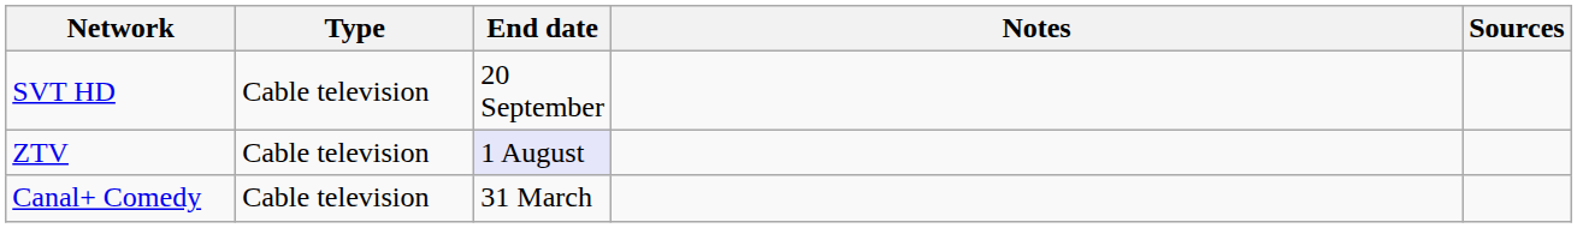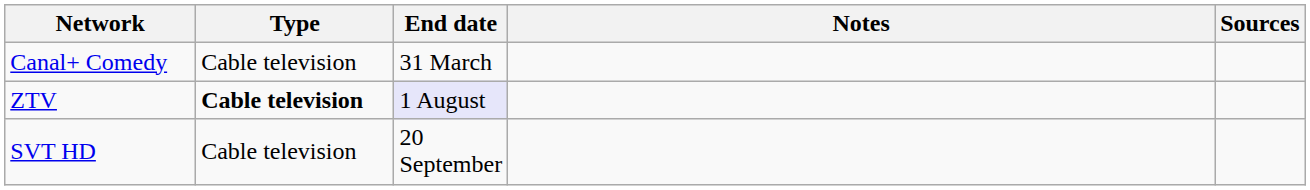 <table class="wikitable">
 <tr>
 <th style="text-align:center; width:125px">Network</th>
 <th style="text-align:center; width:130px">Type</th>
 <th style="text-align:center; width:60px">End date</th>
 <th style="text-align:center; width:500px">Notes</th>
 <th style="text-align:center; width:30px">Sources</th>
 </tr>
 <tr>
+<td><a href='#'>Canal+ Comedy</a></td>
+<td>Cable television</td>
+<td>31 March</td>
+<td></td>
+<td></td>
+</tr>
+<tr>
+<td><a href='#'>ZTV</a></td>
+<td><strong>Cable television</strong></td>
+<td style="background: lavender;">1 August</td>
+<td></td>
+<td></td>
+</tr>
+<tr>
 <td><a href='#'>SVT HD</a></td>
 <td>Cable television</td>
 <td>20 September</td>
 <td></td>
 <td></td>
 </tr>
-<tr>
-<td><a href='#'>ZTV</a></td>
-<td>Cable television</td>
-<td style="background: lavender;">1 August</td>
-<td></td>
-<td></td>
-</tr>
-<tr>
-<td><a href='#'>Canal+ Comedy</a></td>
-<td>Cable television</td>
-<td>31 March</td>
-<td></td>
-<td></td>
-</tr>
 </table>
